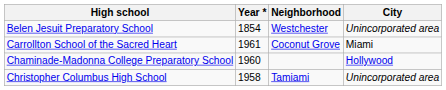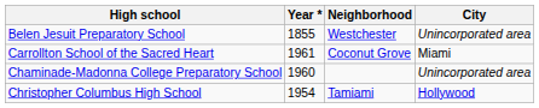 <table class="wikitable sortable">
 <tr>
 <th>High school</th>
 <th>Year *</th>
 <th>Neighborhood</th>
 <th>City</th>
 </tr>
 <tr>
 <td><a href='#'>Belen Jesuit Preparatory School</a></td>
-<td>1854</td>
+<td>1855</td>
 <td><a href='#'>Westchester</a></td>
 <td><em>Unincorporated area</em></td>
 </tr>
 <tr>
 <td><a href='#'>Carrollton School of the Sacred Heart</a></td>
 <td>1961</td>
 <td><a href='#'>Coconut Grove</a></td>
 <td>Miami</td>
 </tr>
 <tr>
 <td><a href='#'>Chaminade-Madonna College Preparatory School</a></td>
 <td>1960</td>
 <td></td>
-<td><a href='#'>Hollywood</a></td>
+<td><em>Unincorporated area</em></td>
 </tr>
 <tr>
 <td><a href='#'>Christopher Columbus High School</a></td>
-<td>1958</td>
+<td>1954</td>
 <td><a href='#'>Tamiami</a></td>
-<td><em>Unincorporated area</em></td>
+<td><a href='#'>Hollywood</a></td>
 </tr>
 </table>
